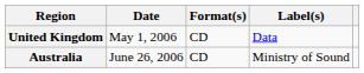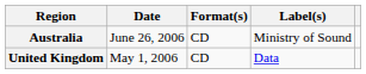 <table class="wikitable plainrowheaders">
 <tr>
 <th scope="col">Region</th>
 <th scope="col">Date</th>
 <th scope="col">Format(s)</th>
 <th scope="col">Label(s)</th>
 <th scope="col"></th>
 </tr>
 <tr>
+<th scope="row">Australia</th>
+<td>June 26, 2006</td>
+<td>CD</td>
+<td>Ministry of Sound</td>
+<td></td>
+</tr>
+<tr>
 <th scope="row">United Kingdom</th>
 <td>May 1, 2006</td>
 <td>CD</td>
 <td><a href='#'>Data</a></td>
 <td></td>
 </tr>
-<tr>
-<th scope="row">Australia</th>
-<td>June 26, 2006</td>
-<td>CD</td>
-<td>Ministry of Sound</td>
-<td></td>
-</tr>
 </table>
